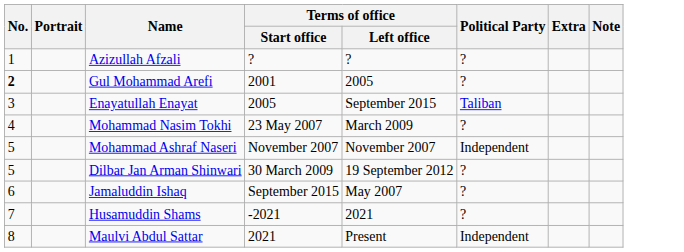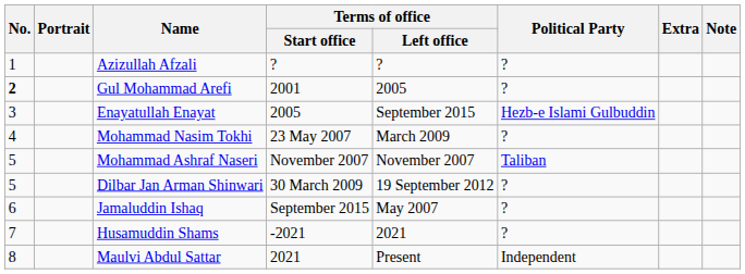 <table class="wikitable">
 <tr>
 <th rowspan="2">No.</th>
 <th rowspan="2">Portrait</th>
 <th rowspan="2">Name</th>
 <th colspan="2">Terms of office</th>
 <th rowspan="2">Political Party</th>
 <th rowspan="2">Extra</th>
 <th rowspan="2">Note</th>
 </tr>
 <tr>
 <th>Start office</th>
 <th>Left office</th>
 </tr>
 <tr>
 <td>1</td>
 <td></td>
 <td><a href='#'>Azizullah Afzali</a></td>
 <td>?</td>
 <td>?</td>
 <td>?</td>
 <td></td>
 <td></td>
 </tr>
 <tr>
 <td><strong>2</strong></td>
 <td></td>
 <td><a href='#'>Gul Mohammad Arefi</a></td>
 <td>2001</td>
 <td>2005</td>
 <td>?</td>
 <td></td>
 <td></td>
 </tr>
 <tr>
 <td>3</td>
 <td></td>
 <td><a href='#'>Enayatullah Enayat</a></td>
 <td>2005</td>
 <td>September 2015</td>
-<td><a href='#'>Taliban</a></td>
+<td><a href='#'>Hezb-e Islami Gulbuddin</a></td>
 <td></td>
 <td></td>
 </tr>
 <tr>
 <td>4</td>
 <td></td>
 <td><a href='#'>Mohammad Nasim Tokhi</a></td>
 <td>23 May 2007</td>
 <td>March 2009</td>
 <td>?</td>
 <td></td>
 <td></td>
 </tr>
 <tr>
 <td>5</td>
 <td></td>
 <td><a href='#'>Mohammad Ashraf Naseri</a></td>
 <td>November 2007</td>
 <td>November 2007</td>
-<td>Independent</td>
+<td><a href='#'>Taliban</a></td>
 <td></td>
 <td></td>
 </tr>
 <tr>
 <td>5</td>
 <td></td>
 <td><a href='#'>Dilbar Jan Arman Shinwari</a></td>
 <td>30 March 2009</td>
 <td>19 September 2012</td>
 <td>?</td>
 <td></td>
 <td></td>
 </tr>
 <tr>
 <td>6</td>
 <td></td>
 <td><a href='#'>Jamaluddin Ishaq</a></td>
 <td>September 2015</td>
 <td>May 2007</td>
 <td>?</td>
 <td></td>
 <td></td>
 </tr>
 <tr>
 <td>7</td>
 <td></td>
 <td><a href='#'>Husamuddin Shams</a></td>
 <td>-2021</td>
 <td>2021</td>
 <td>?</td>
 <td></td>
 <td></td>
 </tr>
 <tr>
 <td>8</td>
 <td></td>
 <td><a href='#'>Maulvi Abdul Sattar</a></td>
 <td>2021</td>
 <td>Present</td>
 <td>Independent</td>
 <td></td>
 <td></td>
 </tr>
 </table>
